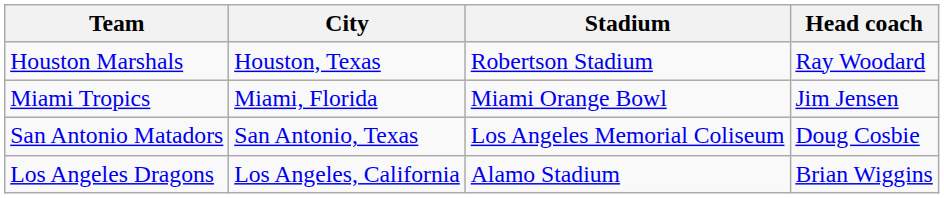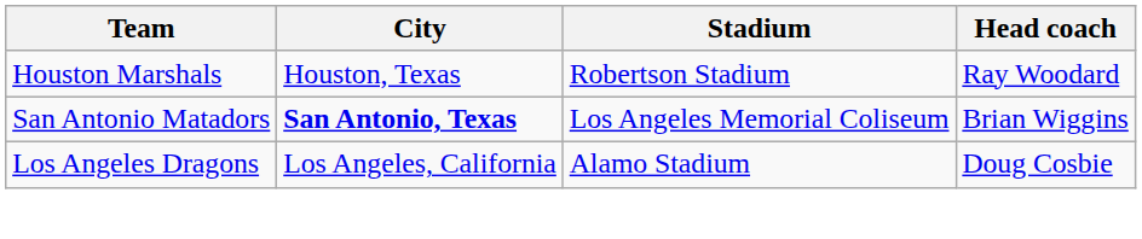 <table class="wikitable">
 <tr>
 <th>Team</th>
 <th>City</th>
 <th>Stadium</th>
 <th>Head coach</th>
 </tr>
 <tr>
 <td><a href='#'>Houston Marshals</a></td>
 <td><a href='#'>Houston, Texas</a></td>
 <td><a href='#'>Robertson Stadium</a></td>
 <td><a href='#'>Ray Woodard</a></td>
 </tr>
 <tr>
-<td><a href='#'>Miami Tropics</a></td>
-<td><a href='#'>Miami, Florida</a></td>
-<td><a href='#'>Miami Orange Bowl</a></td>
-<td><a href='#'>Jim Jensen</a></td>
-</tr>
-<tr>
 <td><a href='#'>San Antonio Matadors</a></td>
-<td><a href='#'>San Antonio, Texas</a></td>
+<td><strong><a href='#'>San Antonio, Texas</a></strong></td>
 <td><a href='#'>Los Angeles Memorial Coliseum</a></td>
-<td><a href='#'>Doug Cosbie</a></td>
+<td><a href='#'>Brian Wiggins</a></td>
 </tr>
 <tr>
 <td><a href='#'> Los Angeles Dragons</a></td>
 <td><a href='#'>Los Angeles, California</a></td>
 <td><a href='#'>Alamo Stadium</a></td>
-<td><a href='#'>Brian Wiggins</a></td>
+<td><a href='#'>Doug Cosbie</a></td>
 </tr>
 </table>
